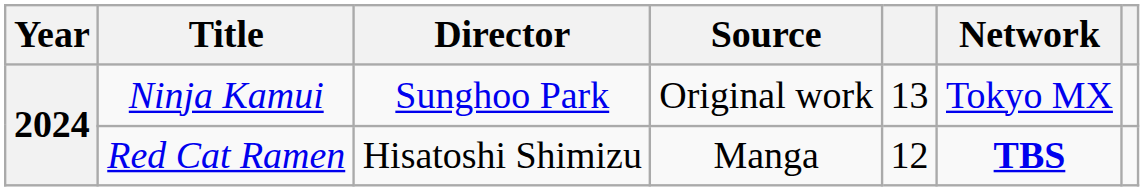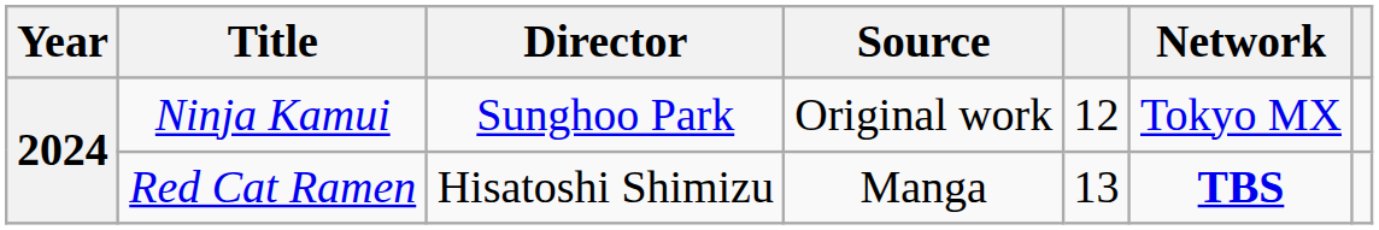 <table class="wikitable sortable" style="text-align:center; margin=auto; ">
 <tr>
 <th>Year</th>
 <th>Title</th>
 <th>Director</th>
 <th>Source</th>
 <th></th>
 <th>Network</th>
 <th></th>
 </tr>
 <tr>
 <th scope="row" rowspan="2">2024</th>
 <td><em><a href='#'>Ninja Kamui</a></em></td>
 <td><a href='#'>Sunghoo Park</a></td>
 <td>Original work</td>
-<td>13</td>
+<td>12</td>
 <td><a href='#'>Tokyo MX</a></td>
 <td></td>
 </tr>
 <tr>
 <td><em><a href='#'>Red Cat Ramen</a></em></td>
 <td>Hisatoshi Shimizu</td>
 <td>Manga</td>
-<td>12</td>
+<td>13</td>
 <td><strong><a href='#'>TBS</a></strong></td>
 <td></td>
 </tr>
 </table>
